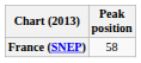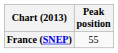 <table class="wikitable sortable plainrowheaders">
 <tr>
 <th scope="col">Chart (2013)</th>
 <th scope="col">Peak<br>position</th>
 </tr>
 <tr>
 <th scope="row">France (<a href='#'>SNEP</a>)</th>
-<td style="text-align:center;">58</td>
+<td style="text-align:center;">55</td>
 </tr>
 </table>
